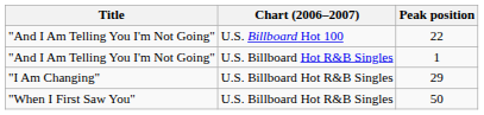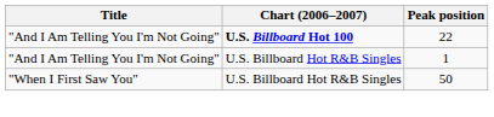 <table class="wikitable">
 <tr>
 <th align="left">Title</th>
 <th align="left">Chart (2006–2007)</th>
 <th align="center">Peak position</th>
 </tr>
 <tr>
 <td>"And I Am Telling You I'm Not Going"</td>
-<td align="left">U.S. <a href='#'><em>Billboard</em> Hot 100</a></td>
+<td align="left"><strong>U.S. <a href='#'><em>Billboard</em> Hot 100</a></strong></td>
 <td align="center">22</td>
 </tr>
 <tr>
 <td>"And I Am Telling You I'm Not Going"</td>
 <td align="left">U.S. Billboard <a href='#'>Hot R&B Singles</a></td>
 <td align="center">1</td>
 </tr>
 <tr>
-<td>"I Am Changing"</td>
-<td align="left">U.S. Billboard Hot R&B Singles</td>
-<td align="center">29</td>
-</tr>
-<tr>
 <td>"When I First Saw You"</td>
 <td align="left">U.S. Billboard Hot R&B Singles</td>
 <td align="center">50</td>
 </tr>
 </table>
